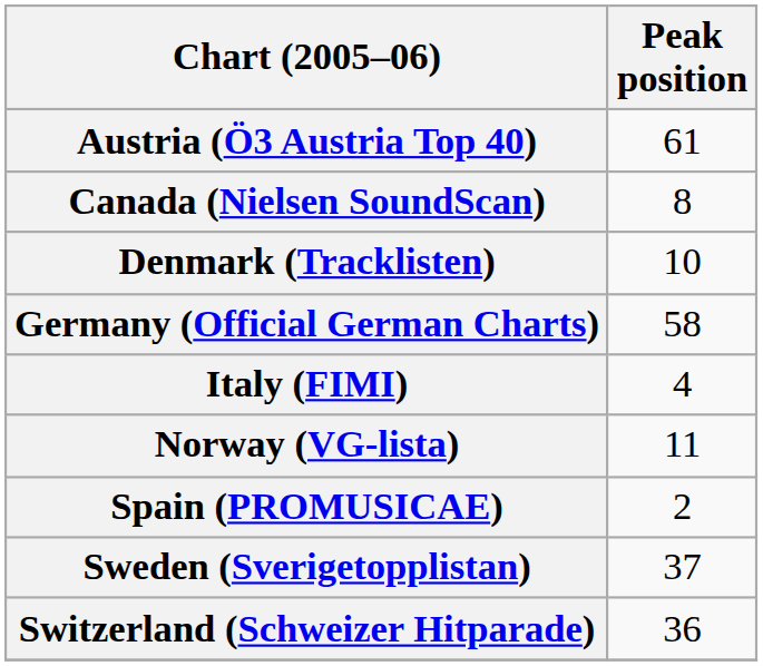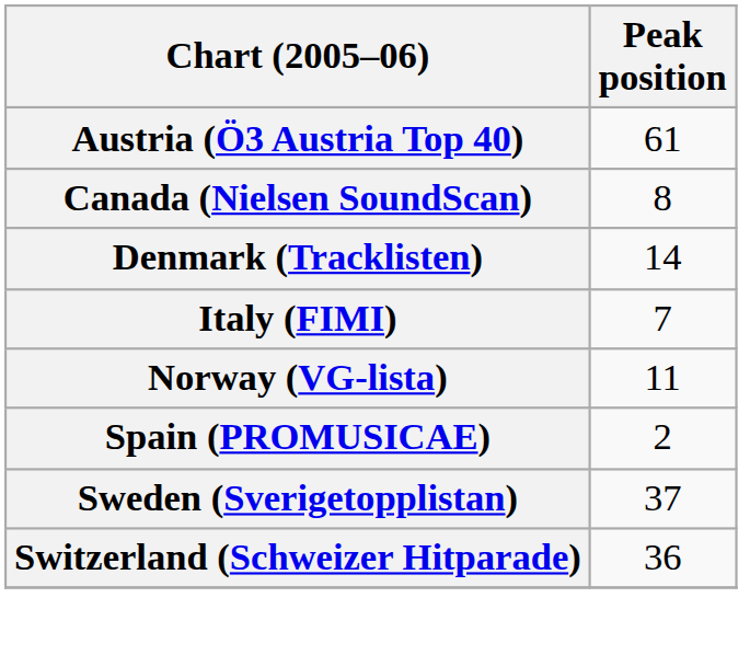 <table class="wikitable sortable plainrowheaders" style="text-align:center">
 <tr>
 <th scope="col">Chart (2005–06)</th>
 <th scope="col">Peak<br> position</th>
 </tr>
 <tr>
 <th scope="row">Austria (<a href='#'>Ö3 Austria Top 40</a>)</th>
 <td>61</td>
 </tr>
 <tr>
 <th scope="row">Canada (<a href='#'>Nielsen SoundScan</a>)</th>
 <td>8</td>
 </tr>
 <tr>
 <th scope="row">Denmark (<a href='#'>Tracklisten</a>)</th>
-<td>10</td>
-</tr>
-<tr>
-<th scope="row">Germany (<a href='#'>Official German Charts</a>)</th>
-<td>58</td>
+<td>14</td>
 </tr>
 <tr>
 <th scope="row">Italy (<a href='#'>FIMI</a>)</th>
-<td>4</td>
+<td>7</td>
 </tr>
 <tr>
 <th scope="row">Norway (<a href='#'>VG-lista</a>)</th>
 <td>11</td>
 </tr>
 <tr>
 <th scope="row">Spain (<a href='#'>PROMUSICAE</a>)</th>
 <td>2</td>
 </tr>
 <tr>
 <th scope="row">Sweden (<a href='#'>Sverigetopplistan</a>)</th>
 <td>37</td>
 </tr>
 <tr>
 <th scope="row">Switzerland (<a href='#'>Schweizer Hitparade</a>)</th>
 <td>36</td>
 </tr>
 <tr>
 </tr>
 </table>
